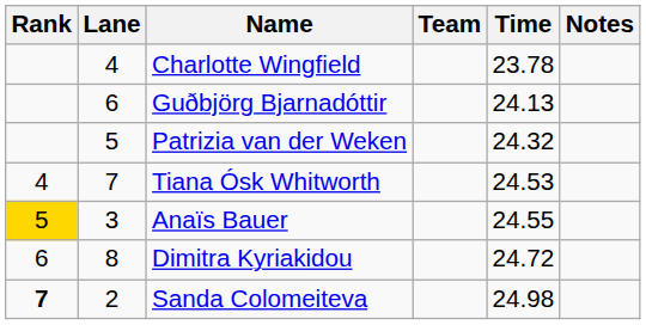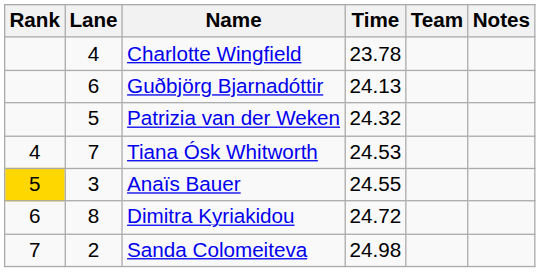 <table class="wikitable sortable" style="text-align:center">
 <tr>
 <th>Rank</th>
 <th>Lane</th>
 <th>Name</th>
+<th>Time</th>
 <th>Team</th>
-<th>Time</th>
 <th>Notes</th>
 </tr>
 <tr>
 <td></td>
 <td>4</td>
 <td align="left"><a href='#'>Charlotte Wingfield</a></td>
+<td>23.78</td>
 <td align=left></td>
-<td>23.78</td>
 <td></td>
 </tr>
 <tr>
 <td></td>
 <td>6</td>
 <td align="left"><a href='#'>Guðbjörg Bjarnadóttir</a></td>
+<td>24.13</td>
 <td align=left></td>
-<td>24.13</td>
 <td></td>
 </tr>
 <tr>
 <td></td>
 <td>5</td>
 <td align="left"><a href='#'>Patrizia van der Weken</a></td>
+<td>24.32</td>
 <td align=left></td>
-<td>24.32</td>
 <td></td>
 </tr>
 <tr>
 <td>4</td>
 <td>7</td>
 <td align="left"><a href='#'>Tiana Ósk Whitworth</a></td>
+<td>24.53</td>
 <td align=left></td>
-<td>24.53</td>
 <td></td>
 </tr>
 <tr>
 <td style="background: gold;">5</td>
 <td>3</td>
 <td align="left"><a href='#'>Anaïs Bauer</a></td>
+<td>24.55</td>
 <td align=left></td>
-<td>24.55</td>
 <td></td>
 </tr>
 <tr>
 <td>6</td>
 <td>8</td>
 <td align="left"><a href='#'>Dimitra Kyriakidou</a></td>
+<td>24.72</td>
 <td align=left></td>
-<td>24.72</td>
 <td></td>
 </tr>
 <tr>
-<td><strong>7</strong></td>
+<td>7</td>
 <td>2</td>
 <td align="left"><a href='#'>Sanda Colomeiteva</a></td>
+<td>24.98</td>
 <td align=left></td>
-<td>24.98</td>
 <td></td>
 </tr>
 </table>
